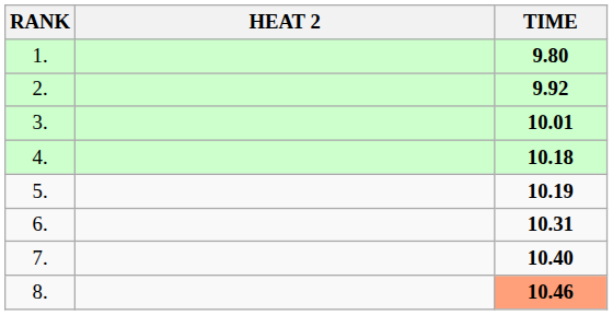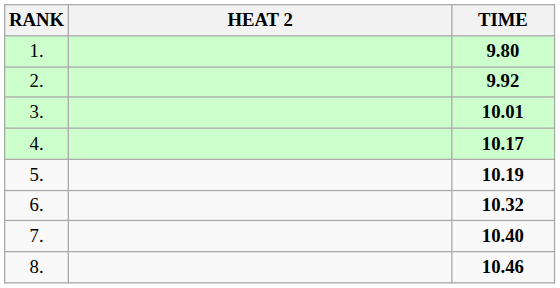 <table class="wikitable" style="border-collapse: collapse; font-size: 90%;">
 <tr>
 <th>RANK</th>
 <th style="width: 20em">HEAT 2</th>
 <th style="width: 5em">TIME</th>
 </tr>
 <tr style="background:#ccffcc;">
 <td align="center">1.</td>
 <td></td>
 <td align="center"><strong>9.80</strong></td>
 </tr>
 <tr style="background:#ccffcc;">
 <td align="center">2.</td>
 <td></td>
 <td align="center"><strong>9.92</strong></td>
 </tr>
 <tr style="background:#ccffcc;">
 <td align="center">3.</td>
 <td></td>
 <td align="center"><strong>10.01</strong></td>
 </tr>
 <tr style="background:#ccffcc;">
 <td align="center">4.</td>
 <td></td>
-<td align="center"><strong>10.18</strong></td>
+<td align="center"><strong>10.17</strong></td>
 </tr>
 <tr>
 <td align="center">5.</td>
 <td></td>
 <td align="center"><strong>10.19</strong></td>
 </tr>
 <tr>
 <td align="center">6.</td>
 <td></td>
-<td align="center"><strong>10.31</strong></td>
+<td align="center"><strong>10.32</strong></td>
 </tr>
 <tr>
 <td align="center">7.</td>
 <td></td>
 <td align="center"><strong>10.40</strong></td>
 </tr>
 <tr>
 <td align="center">8.</td>
 <td></td>
-<td align="center" style="background: lightsalmon;"><strong>10.46</strong></td>
+<td align="center"><strong>10.46</strong></td>
 </tr>
 </table>
